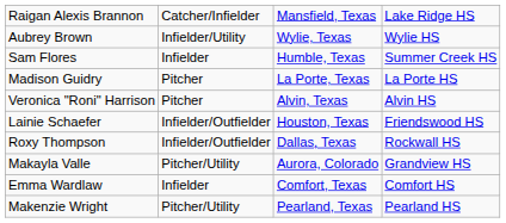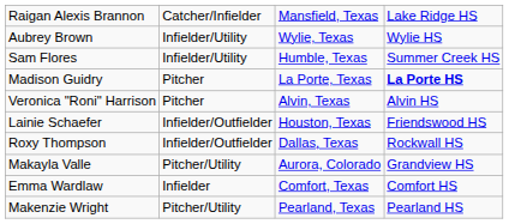 <table class="wikitable">
 <tr>
 <td>Raigan Alexis Brannon</td>
 <td>Catcher/Infielder</td>
 <td><a href='#'>Mansfield, Texas</a></td>
 <td><a href='#'>Lake Ridge HS</a></td>
 </tr>
 <tr>
 <td>Aubrey Brown</td>
 <td>Infielder/Utility</td>
 <td><a href='#'>Wylie, Texas</a></td>
 <td><a href='#'>Wylie HS</a></td>
 </tr>
 <tr>
 <td>Sam Flores</td>
-<td>Infielder</td>
+<td>Infielder/Utility</td>
 <td><a href='#'>Humble, Texas</a></td>
 <td><a href='#'>Summer Creek HS</a></td>
 </tr>
 <tr>
 <td>Madison Guidry</td>
 <td>Pitcher</td>
 <td><a href='#'>La Porte, Texas</a></td>
-<td><a href='#'>La Porte HS</a></td>
+<td><strong><a href='#'>La Porte HS</a></strong></td>
 </tr>
 <tr>
 <td>Veronica "Roni" Harrison</td>
 <td>Pitcher</td>
 <td><a href='#'>Alvin, Texas</a></td>
 <td><a href='#'>Alvin HS</a></td>
 </tr>
 <tr>
 <td>Lainie Schaefer</td>
 <td>Infielder/Outfielder</td>
 <td><a href='#'>Houston, Texas</a></td>
 <td><a href='#'>Friendswood HS</a></td>
 </tr>
 <tr>
 <td>Roxy Thompson</td>
 <td>Infielder/Outfielder</td>
 <td><a href='#'>Dallas, Texas</a></td>
 <td><a href='#'>Rockwall HS</a></td>
 </tr>
 <tr>
 <td>Makayla Valle</td>
 <td>Pitcher/Utility</td>
 <td><a href='#'>Aurora, Colorado</a></td>
 <td><a href='#'>Grandview HS</a></td>
 </tr>
 <tr>
 <td>Emma Wardlaw</td>
 <td>Infielder</td>
 <td><a href='#'>Comfort, Texas</a></td>
 <td><a href='#'>Comfort HS</a></td>
 </tr>
 <tr>
 <td>Makenzie Wright</td>
 <td>Pitcher/Utility</td>
 <td><a href='#'>Pearland, Texas</a></td>
 <td><a href='#'>Pearland HS</a></td>
 </tr>
 </table>
